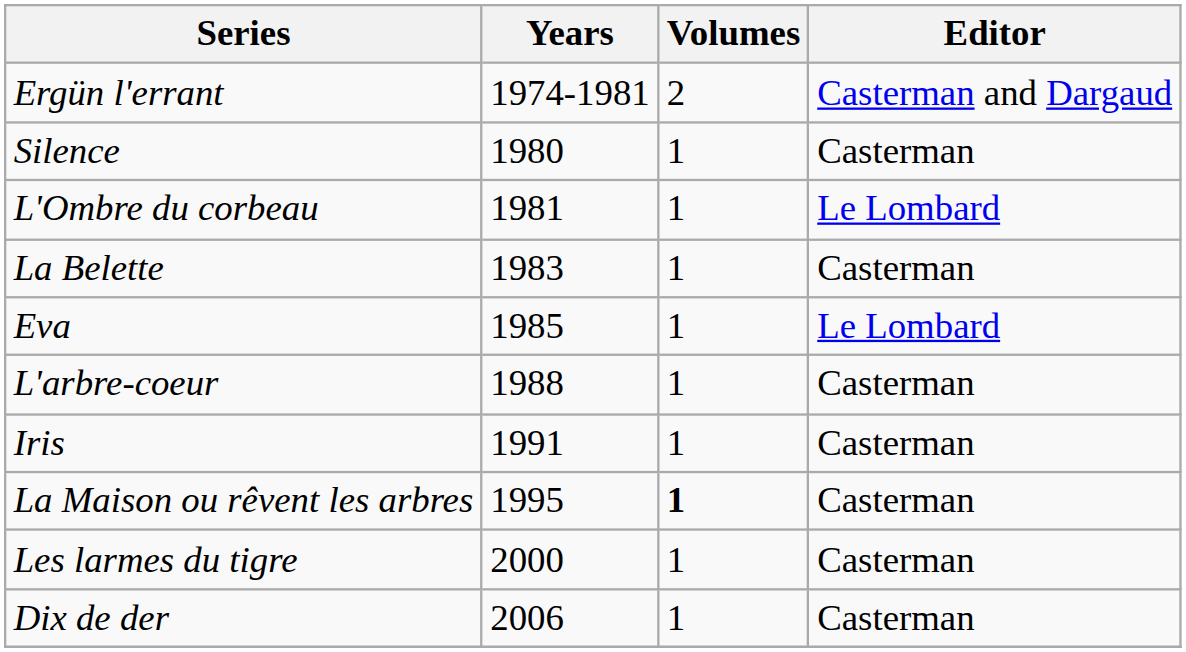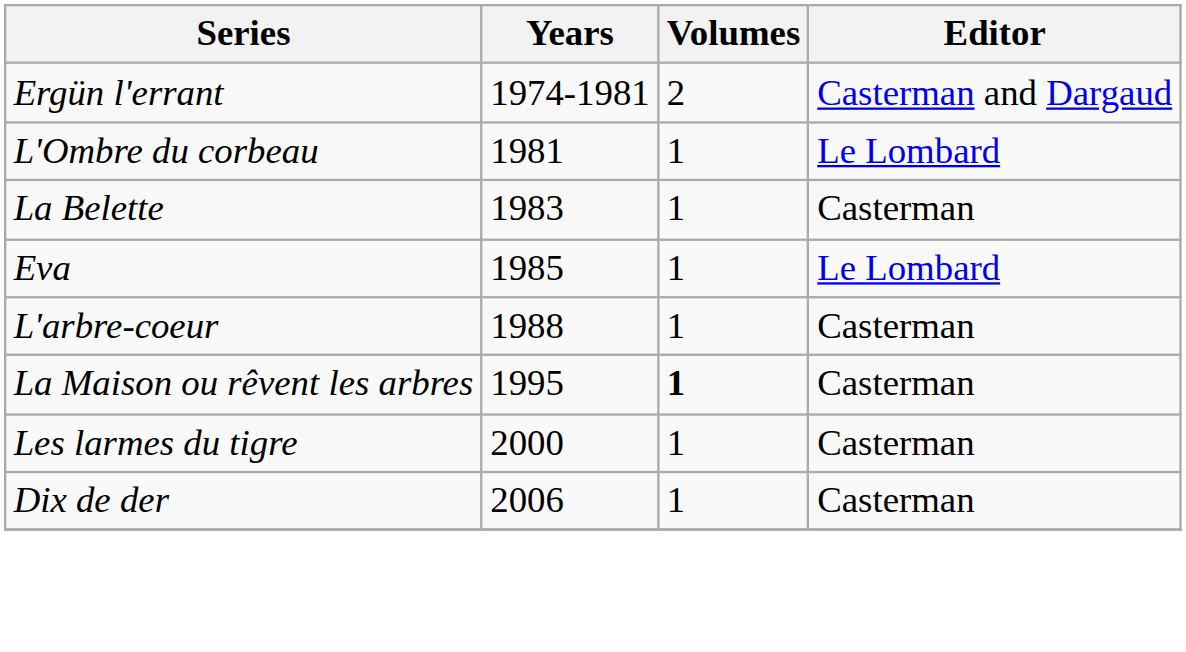 <table class="wikitable" id="noveltable" border="1">
 <tr>
 <th>Series</th>
 <th>Years</th>
 <th>Volumes</th>
 <th>Editor</th>
 </tr>
 <tr align="left">
 <td><em>Ergün l'errant</em></td>
 <td>1974-1981</td>
 <td>2</td>
 <td><a href='#'>Casterman</a> and <a href='#'>Dargaud</a></td>
-</tr>
-<tr>
-<td><em>Silence</em></td>
-<td>1980</td>
-<td>1</td>
-<td>Casterman</td>
 </tr>
 <tr>
 <td><em>L'Ombre du corbeau</em></td>
 <td>1981</td>
 <td>1</td>
 <td><a href='#'>Le Lombard</a></td>
 </tr>
 <tr>
 <td><em>La Belette</em></td>
 <td>1983</td>
 <td>1</td>
 <td>Casterman</td>
 </tr>
 <tr>
 <td><em>Eva</em></td>
 <td>1985</td>
 <td>1</td>
 <td><a href='#'>Le Lombard</a></td>
 </tr>
 <tr>
 <td><em>L'arbre-coeur</em></td>
 <td>1988</td>
 <td>1</td>
 <td>Casterman</td>
 </tr>
 <tr>
-<td><em>Iris</em></td>
-<td>1991</td>
-<td>1</td>
-<td>Casterman</td>
-</tr>
-<tr>
 <td><em>La Maison ou rêvent les arbres</em></td>
 <td>1995</td>
 <td><strong>1</strong></td>
 <td>Casterman</td>
 </tr>
 <tr>
 <td><em>Les larmes du tigre</em></td>
 <td>2000</td>
 <td>1</td>
 <td>Casterman</td>
 </tr>
 <tr>
 <td><em>Dix de der</em></td>
 <td>2006</td>
 <td>1</td>
 <td>Casterman</td>
 </tr>
 <tr>
 </tr>
 </table>
